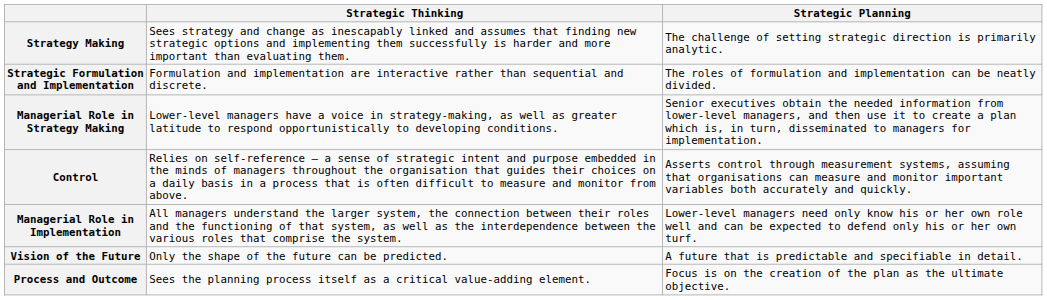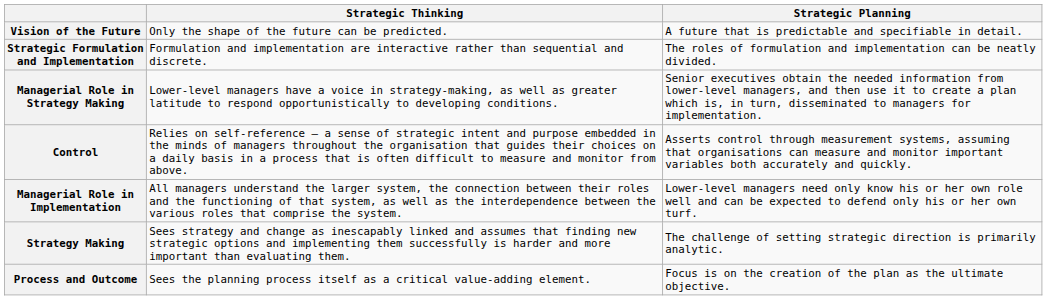 <table class="wikitable">
 <tr>
 <th></th>
 <th>Strategic Thinking</th>
 <th>Strategic Planning</th>
 </tr>
 <tr>
-<th>Strategy Making</th>
-<td>Sees strategy and change as inescapably linked and assumes that finding new strategic options and implementing them successfully is harder and more important than evaluating them.</td>
-<td>The challenge of setting strategic direction is primarily analytic.</td>
+<th>Vision of the Future</th>
+<td>Only the shape of the future can be predicted.</td>
+<td>A future that is predictable and specifiable in detail.</td>
 </tr>
 <tr>
 <th>Strategic Formulation and Implementation</th>
 <td>Formulation and implementation are interactive rather than sequential and discrete.</td>
 <td>The roles of formulation and implementation can be neatly divided.</td>
 </tr>
 <tr>
 <th>Managerial Role in Strategy Making</th>
 <td>Lower-level managers have a voice in strategy-making, as well as greater latitude to respond opportunistically to developing conditions.</td>
 <td>Senior executives obtain the needed information from lower-level managers, and then use it to create a plan which is, in turn, disseminated to managers for implementation.</td>
 </tr>
 <tr>
 <th>Control</th>
 <td>Relies on self-reference – a sense of strategic intent and purpose embedded in the minds of managers throughout the organisation that guides their choices on a daily basis in a process that is often difficult to measure and monitor from above.</td>
 <td>Asserts control through measurement systems, assuming that organisations can measure and monitor important variables both  accurately and quickly.</td>
 </tr>
 <tr>
 <th>Managerial Role in Implementation</th>
 <td>All managers understand the larger system, the connection between their roles and the functioning of that system, as well as the interdependence between the various roles that comprise the system.</td>
 <td>Lower-level managers need only know his or her own role well and can be expected to defend only his or her own turf.</td>
 </tr>
 <tr>
-<th>Vision of the Future</th>
-<td>Only the shape of the future can be predicted.</td>
-<td>A future that is predictable and specifiable in detail.</td>
+<th>Strategy Making</th>
+<td>Sees strategy and change as inescapably linked and assumes that finding new strategic options and implementing them successfully is harder and more important than evaluating them.</td>
+<td>The challenge of setting strategic direction is primarily analytic.</td>
 </tr>
 <tr>
 <th>Process and Outcome</th>
 <td>Sees the planning process itself as a critical value-adding element.</td>
 <td>Focus is on the creation of the plan as the ultimate objective.</td>
 </tr>
 </table>
